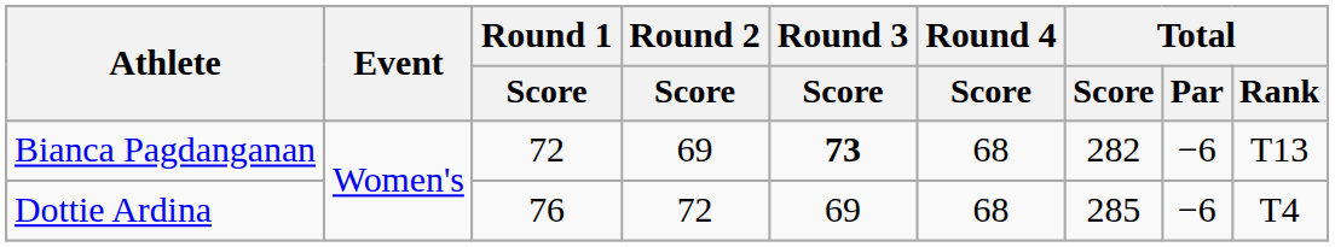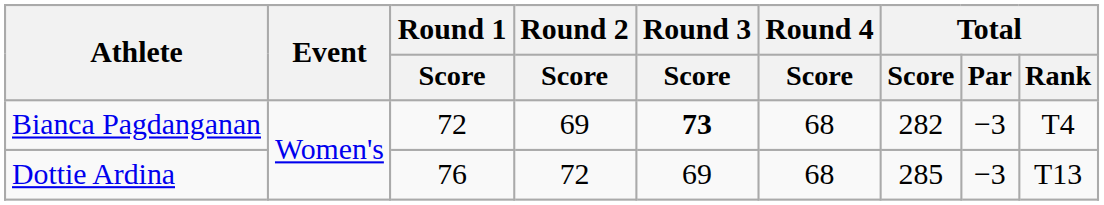 <table class=wikitable style=font-size:90%;text-align:center>
 <tr>
 <th rowspan=2>Athlete</th>
 <th rowspan=2>Event</th>
 <th>Round 1</th>
 <th>Round 2</th>
 <th>Round 3</th>
 <th>Round 4</th>
 <th colspan=3>Total</th>
 </tr>
 <tr style=font-size:95%>
 <th>Score</th>
 <th>Score</th>
 <th>Score</th>
 <th>Score</th>
 <th>Score</th>
 <th>Par</th>
 <th>Rank</th>
 </tr>
 <tr>
 <td align=left><a href='#'>Bianca Pagdanganan</a></td>
 <td align=left rowspan=2><a href='#'>Women's</a></td>
 <td>72</td>
 <td>69</td>
 <td><strong>73</strong></td>
 <td>68</td>
 <td>282</td>
-<td>−6</td>
-<td>T13</td>
+<td>−3</td>
+<td>T4</td>
 </tr>
 <tr>
 <td align=left><a href='#'>Dottie Ardina</a></td>
 <td>76</td>
 <td>72</td>
 <td>69</td>
 <td>68</td>
 <td>285</td>
-<td>−6</td>
-<td>T4</td>
+<td>−3</td>
+<td>T13</td>
 </tr>
 </table>
